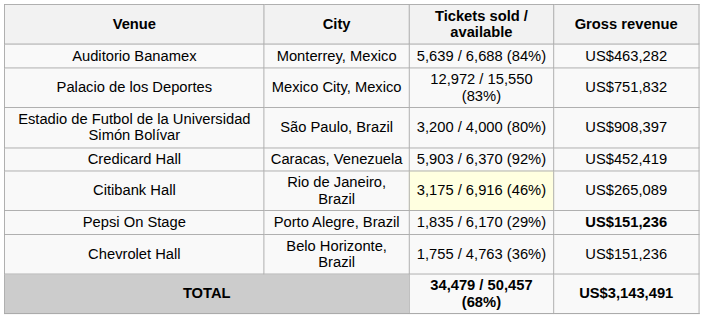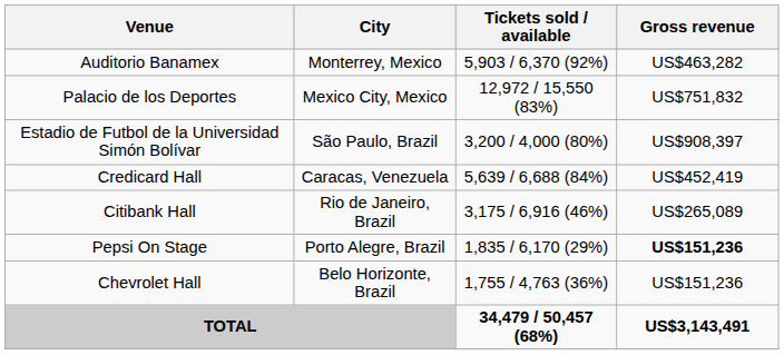 <table class="wikitable">
 <tr bgcolor="#CCCCCC">
 <th width="275" rowspan="1">Venue</th>
 <th width="150" rowspan="1">City</th>
 <th width="150" rowspan="1">Tickets sold / available</th>
 <th width="150" rowspan="1">Gross revenue</th>
 </tr>
 <tr>
 <td align="center">Auditorio Banamex</td>
 <td align="center">Monterrey, Mexico</td>
-<td align="center">5,639 / 6,688 (84%)</td>
+<td align="center">5,903 / 6,370 (92%)</td>
 <td align="center">US$463,282</td>
 </tr>
 <tr>
 <td align="center">Palacio de los Deportes</td>
 <td align="center">Mexico City, Mexico</td>
 <td align="center">12,972 / 15,550 (83%)</td>
 <td align="center">US$751,832</td>
 </tr>
 <tr>
 <td align="center">Estadio de Futbol de la Universidad Simón Bolívar</td>
 <td align="center">São Paulo, Brazil</td>
 <td align="center">3,200 / 4,000 (80%)</td>
 <td align="center">US$908,397</td>
 </tr>
 <tr>
 <td align="center">Credicard Hall</td>
 <td align="center">Caracas, Venezuela</td>
-<td align="center">5,903 / 6,370 (92%)</td>
+<td align="center">5,639 / 6,688 (84%)</td>
 <td align="center">US$452,419</td>
 </tr>
 <tr>
 <td align="center">Citibank Hall</td>
 <td align="center">Rio de Janeiro, Brazil</td>
-<td align="center" style="background: lightyellow;">3,175 / 6,916 (46%)</td>
+<td align="center">3,175 / 6,916 (46%)</td>
 <td align="center">US$265,089</td>
 </tr>
 <tr>
 <td align="center">Pepsi On Stage</td>
 <td align="center">Porto Alegre, Brazil</td>
 <td align="center">1,835 / 6,170 (29%)</td>
 <td align="center"><strong>US$151,236</strong></td>
 </tr>
 <tr>
 <td align="center">Chevrolet Hall</td>
 <td align="center">Belo Horizonte, Brazil</td>
 <td align="center">1,755 / 4,763 (36%)</td>
 <td align="center">US$151,236</td>
 </tr>
 <tr>
 <td colspan="2" align="center" bgcolor="#CCCCCC"><strong>TOTAL</strong></td>
 <td align="center"><strong> 34,479 / 50,457 (68%)</strong></td>
 <td align="center"><strong> US$3,143,491 </strong></td>
 </tr>
 <tr>
 </tr>
 </table>
